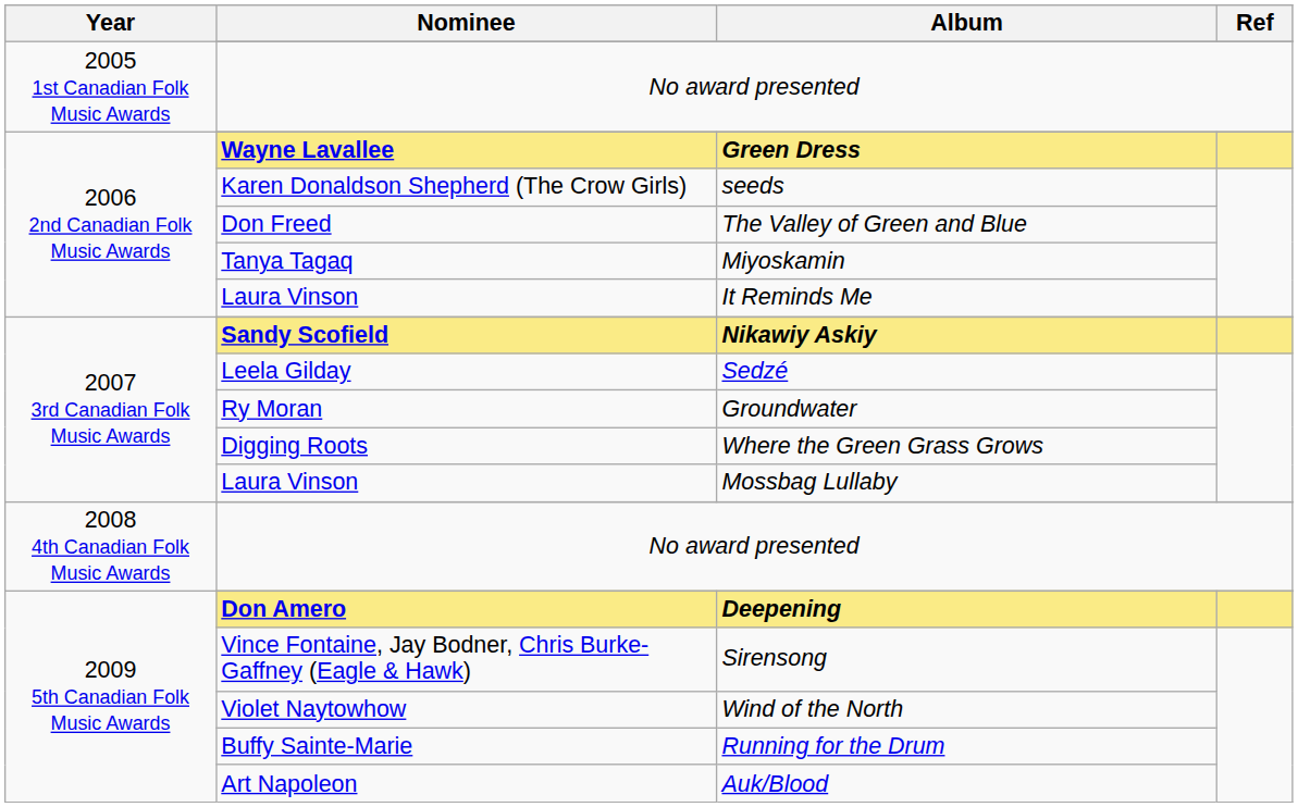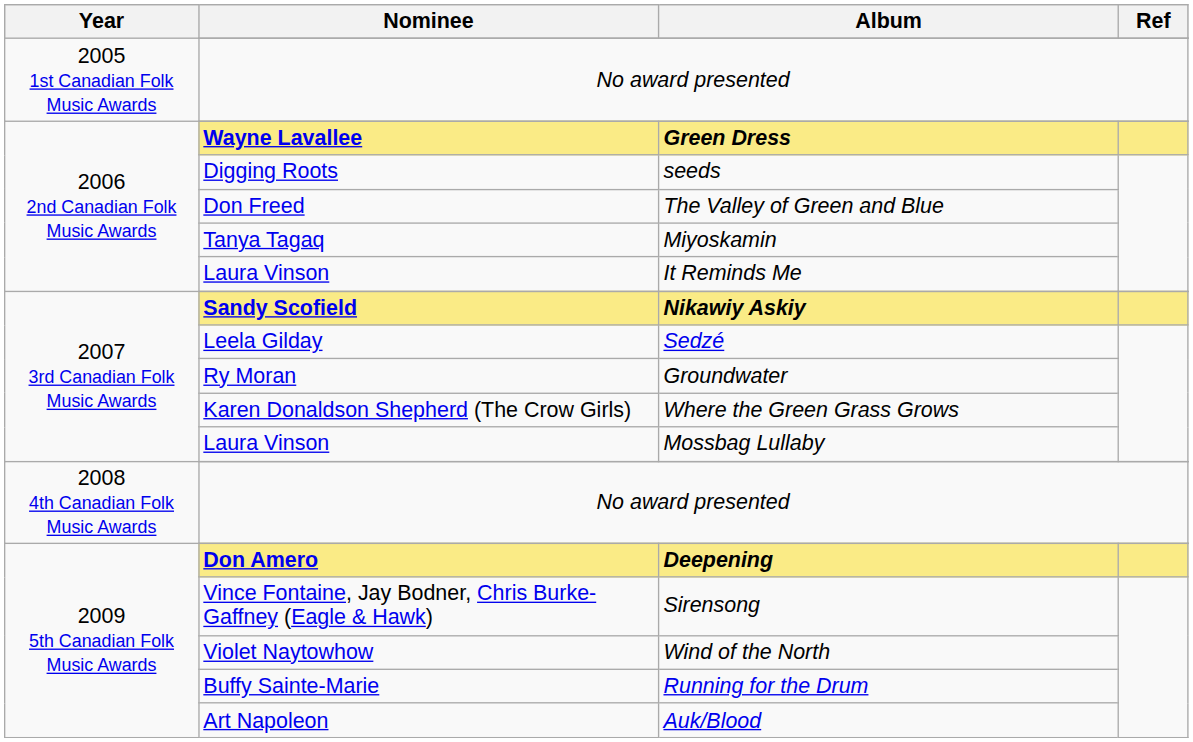 <table class="wikitable" style="width:100%;">
 <tr style="background:#bebebe;">
 <th style="width:8%;">Year</th>
 <th style="width:19%;">Nominee</th>
 <th style="width:19%;">Album</th>
 <th style="width:2%;">Ref</th>
 </tr>
 <tr>
 <td rowspan="2" align="center">2005 <br> <small><a href='#'>1st Canadian Folk Music Awards</a></small></td>
 </tr>
 <tr>
 <td colspan=3 align=center><em>No award presented</em></td>
 </tr>
 <tr>
 <td rowspan="6" align="center">2006 <br> <small><a href='#'>2nd Canadian Folk Music Awards</a></small></td>
 </tr>
 <tr style="background:#FAEB86;">
 <td><strong><a href='#'>Wayne Lavallee</a></strong></td>
 <td><strong><em>Green Dress</em></strong></td>
 <td></td>
 </tr>
 <tr>
-<td><a href='#'>Karen Donaldson Shepherd</a> (The Crow Girls)</td>
+<td><a href='#'>Digging Roots</a></td>
 <td><em>seeds</em></td>
 <td rowspan=4></td>
 </tr>
 <tr>
 <td><a href='#'>Don Freed</a></td>
 <td><em>The Valley of Green and Blue</em></td>
 </tr>
 <tr>
 <td><a href='#'>Tanya Tagaq</a></td>
 <td><em>Miyoskamin</em></td>
 </tr>
 <tr>
 <td><a href='#'>Laura Vinson</a></td>
 <td><em>It Reminds Me</em></td>
 </tr>
 <tr>
 <td rowspan="6" align="center">2007 <br> <small><a href='#'>3rd Canadian Folk Music Awards</a></small></td>
 </tr>
 <tr style="background:#FAEB86;">
 <td><strong><a href='#'>Sandy Scofield</a></strong></td>
 <td><strong><em>Nikawiy Askiy</em></strong></td>
 <td></td>
 </tr>
 <tr>
 <td><a href='#'>Leela Gilday</a></td>
 <td><em><a href='#'>Sedzé</a></em></td>
 <td rowspan=4></td>
 </tr>
 <tr>
 <td><a href='#'>Ry Moran</a></td>
 <td><em>Groundwater</em></td>
 </tr>
 <tr>
-<td><a href='#'>Digging Roots</a></td>
+<td><a href='#'>Karen Donaldson Shepherd</a> (The Crow Girls)</td>
 <td><em>Where the Green Grass Grows</em></td>
 </tr>
 <tr>
 <td><a href='#'>Laura Vinson</a></td>
 <td><em>Mossbag Lullaby</em></td>
 </tr>
 <tr>
 <td rowspan="2" align="center">2008 <br> <small><a href='#'>4th Canadian Folk Music Awards</a></small></td>
 </tr>
 <tr>
 <td colspan=3 align=center><em>No award presented</em></td>
 </tr>
 <tr>
 <td rowspan="6" align="center">2009 <br> <small><a href='#'>5th Canadian Folk Music Awards</a></small></td>
 </tr>
 <tr style="background:#FAEB86;">
 <td><strong><a href='#'>Don Amero</a></strong></td>
 <td><strong><em>Deepening</em></strong></td>
 <td></td>
 </tr>
 <tr>
 <td><a href='#'>Vince Fontaine</a>, Jay Bodner, <a href='#'>Chris Burke-Gaffney</a> (<a href='#'>Eagle & Hawk</a>)</td>
 <td><em>Sirensong</em></td>
 <td rowspan=4></td>
 </tr>
 <tr>
 <td><a href='#'>Violet Naytowhow</a></td>
 <td><em>Wind of the North</em></td>
 </tr>
 <tr>
 <td><a href='#'>Buffy Sainte-Marie</a></td>
 <td><em><a href='#'>Running for the Drum</a></em></td>
 </tr>
 <tr>
 <td><a href='#'>Art Napoleon</a></td>
 <td><em><a href='#'>Auk/Blood</a></em></td>
 </tr>
 </table>
